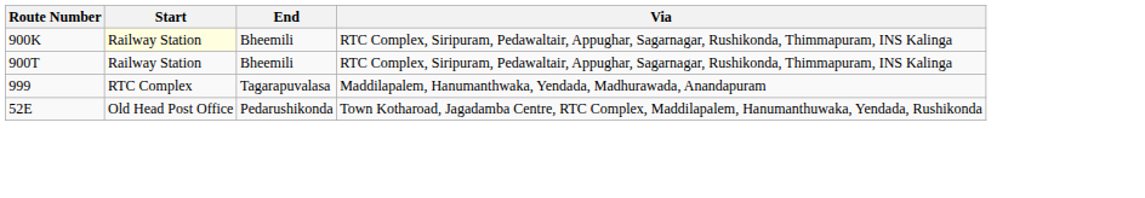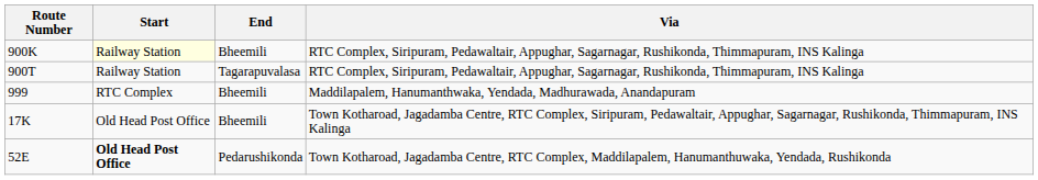 <table class="sortable wikitable">
 <tr>
 <th>Route Number</th>
 <th>Start</th>
 <th>End</th>
 <th>Via</th>
 </tr>
 <tr>
 <td>900K</td>
 <td style="background: lightyellow;">Railway Station</td>
 <td>Bheemili</td>
 <td>RTC Complex, Siripuram, Pedawaltair, Appughar, Sagarnagar, Rushikonda, Thimmapuram, INS Kalinga</td>
 </tr>
 <tr>
 <td>900T</td>
 <td>Railway Station</td>
-<td>Bheemili</td>
+<td>Tagarapuvalasa</td>
 <td>RTC Complex, Siripuram, Pedawaltair, Appughar, Sagarnagar, Rushikonda, Thimmapuram, INS Kalinga</td>
 </tr>
 <tr>
 <td>999</td>
 <td>RTC Complex</td>
-<td>Tagarapuvalasa</td>
+<td>Bheemili</td>
 <td>Maddilapalem, Hanumanthwaka, Yendada, Madhurawada, Anandapuram</td>
 </tr>
 <tr>
+<td>17K</td>
+<td>Old Head Post Office</td>
+<td>Bheemili</td>
+<td>Town Kotharoad, Jagadamba Centre, RTC Complex, Siripuram, Pedawaltair, Appughar, Sagarnagar, Rushikonda, Thimmapuram, INS Kalinga</td>
+</tr>
+<tr>
 <td>52E</td>
-<td>Old Head Post Office</td>
+<td><strong>Old Head Post Office</strong></td>
 <td>Pedarushikonda</td>
 <td>Town Kotharoad, Jagadamba Centre, RTC Complex, Maddilapalem, Hanumanthuwaka, Yendada, Rushikonda</td>
 </tr>
 </table>
